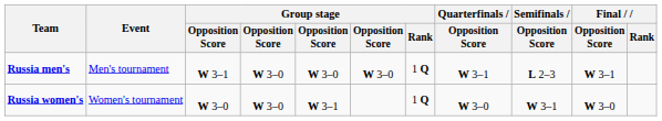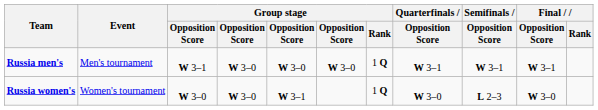 <table class="wikitable" style="text-align:center; font-size:90%">
 <tr>
 <th rowspan=2>Team</th>
 <th rowspan=2>Event</th>
 <th colspan=5>Group stage</th>
 <th>Quarterfinals / </th>
 <th>Semifinals / </th>
 <th colspan=2>Final /  / </th>
 </tr>
 <tr style="font-size:95%">
 <th>Opposition<br>Score</th>
 <th>Opposition<br>Score</th>
 <th>Opposition<br>Score</th>
 <th>Opposition<br>Score</th>
 <th>Rank</th>
 <th>Opposition<br>Score</th>
 <th>Opposition<br>Score</th>
 <th>Opposition<br>Score</th>
 <th>Rank</th>
 </tr>
 <tr>
 <td align=left><strong><a href='#'>Russia men's</a></strong></td>
 <td align=left><a href='#'>Men's tournament</a></td>
 <td><br><strong>W</strong> 3–1</td>
 <td><br><strong>W</strong> 3–0</td>
 <td><br><strong>W</strong> 3–0</td>
 <td><br><strong>W</strong> 3–0</td>
 <td>1 <strong>Q</strong></td>
 <td><br><strong>W</strong> 3–1</td>
-<td><br><strong>L</strong> 2–3</td>
+<td><br><strong>W</strong> 3–1</td>
 <td><br><strong>W</strong> 3–1</td>
 <td></td>
 </tr>
 <tr>
 <td align=left><strong><a href='#'>Russia women's</a></strong></td>
 <td align=left><a href='#'>Women's tournament</a></td>
 <td><br><strong>W</strong> 3–0</td>
 <td><br><strong>W</strong> 3–0</td>
 <td><br><strong>W</strong> 3–1</td>
 <td></td>
 <td>1 <strong>Q</strong></td>
 <td><br><strong>W</strong> 3–0</td>
-<td><br><strong>W</strong> 3–1</td>
+<td><br><strong>L</strong> 2–3</td>
 <td><br><strong>W</strong> 3–0</td>
 <td></td>
 </tr>
 </table>
